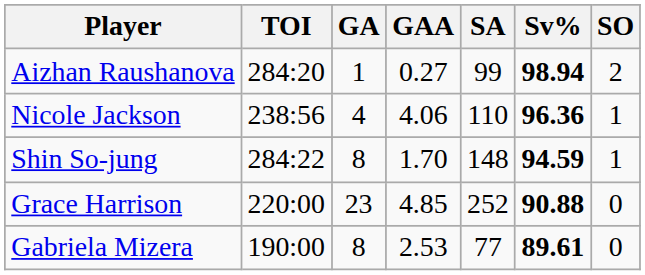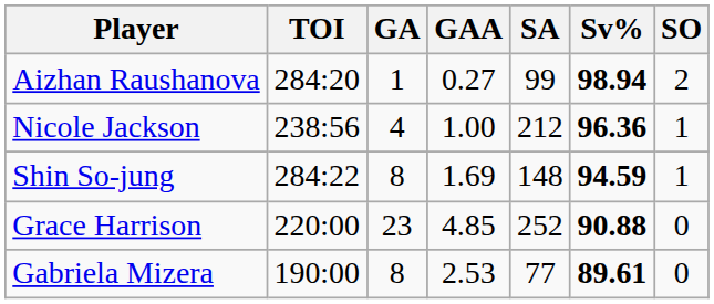 <table class="wikitable sortable" style="text-align:center;">
 <tr>
 <th>Player</th>
 <th>TOI</th>
 <th>GA</th>
 <th>GAA</th>
 <th>SA</th>
 <th>Sv%</th>
 <th>SO</th>
 </tr>
 <tr>
 <td style="text-align:left;"> <a href='#'>Aizhan Raushanova</a></td>
 <td>284:20</td>
 <td>1</td>
 <td>0.27</td>
 <td>99</td>
 <td><strong>98.94</strong></td>
 <td>2</td>
 </tr>
 <tr>
 <td style="text-align:left;"> <a href='#'>Nicole Jackson</a></td>
 <td>238:56</td>
 <td>4</td>
-<td>4.06</td>
-<td>110</td>
+<td>1.00</td>
+<td>212</td>
 <td><strong>96.36</strong></td>
 <td>1</td>
 </tr>
 <tr>
 <td style="text-align:left;"> <a href='#'>Shin So-jung</a></td>
 <td>284:22</td>
 <td>8</td>
-<td>1.70</td>
+<td>1.69</td>
 <td>148</td>
 <td><strong>94.59</strong></td>
 <td>1</td>
 </tr>
 <tr>
 <td style="text-align:left;"> <a href='#'>Grace Harrison</a></td>
 <td>220:00</td>
 <td>23</td>
 <td>4.85</td>
 <td>252</td>
 <td><strong>90.88</strong></td>
 <td>0</td>
 </tr>
 <tr>
 <td style="text-align:left;"> <a href='#'>Gabriela Mizera</a></td>
 <td>190:00</td>
 <td>8</td>
 <td>2.53</td>
 <td>77</td>
 <td><strong>89.61</strong></td>
 <td>0</td>
 </tr>
 </table>
